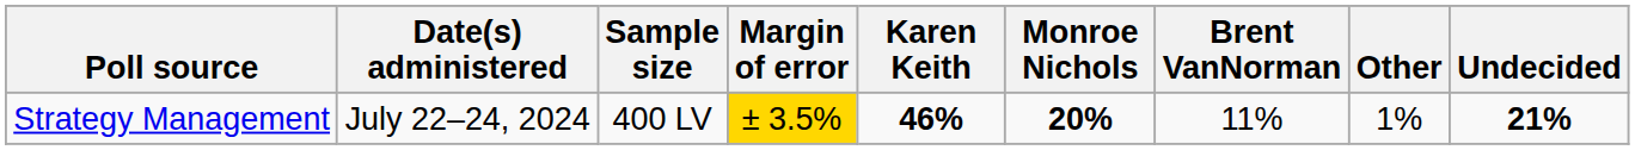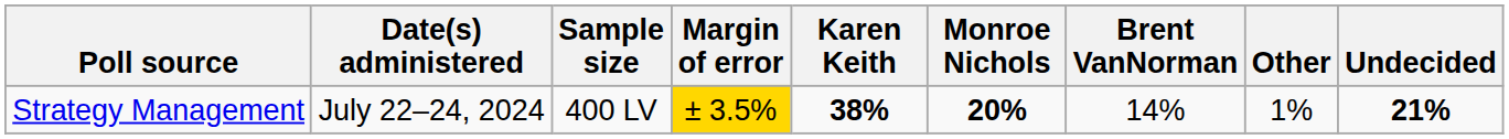 <table class="wikitable" style="font-size:90%;text-align:center;">
 <tr style="vertical-align:bottom">
 <th>Poll source</th>
 <th>Date(s)<br>administered</th>
 <th>Sample<br>size</th>
 <th>Margin<br>of error</th>
 <th style="width:60px;">Karen<br>Keith</th>
 <th style="width:60px;">Monroe<br>Nichols</th>
 <th style="width:60px;">Brent<br>VanNorman</th>
 <th>Other</th>
 <th>Undecided</th>
 </tr>
 <tr>
 <td style="text-align:left;"><a href='#'>Strategy Management</a></td>
 <td>July 22–24, 2024</td>
 <td>400 LV</td>
 <td style="background: gold;">± 3.5%</td>
-<td><strong>46%</strong></td>
+<td><strong>38%</strong></td>
 <td><strong>20%</strong></td>
-<td>11%</td>
+<td>14%</td>
 <td>1%</td>
 <td><strong>21%</strong></td>
 </tr>
 </table>
